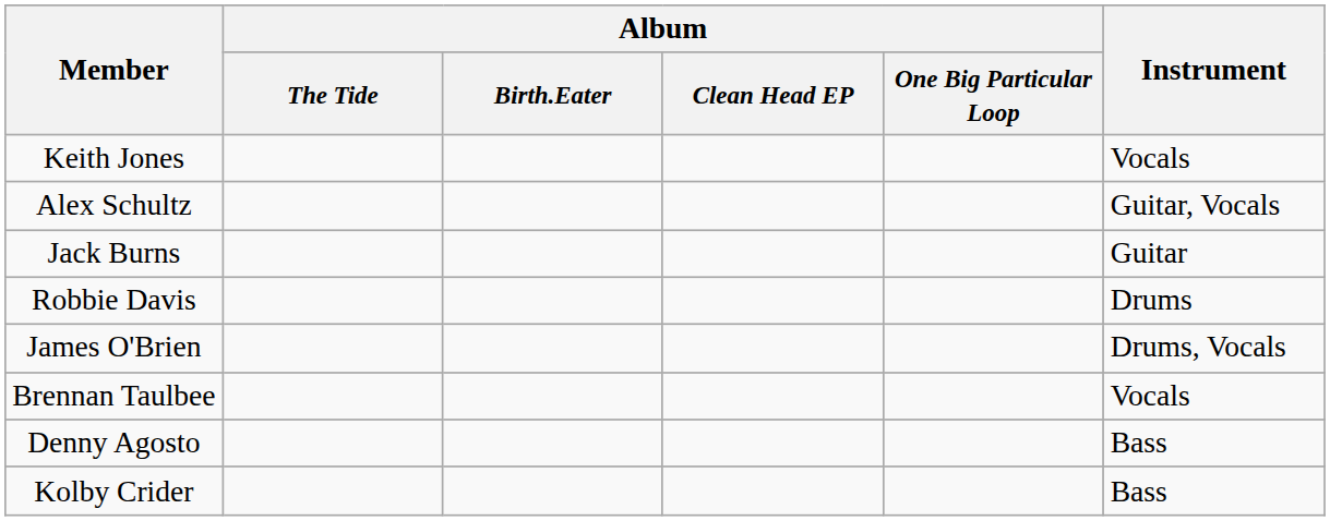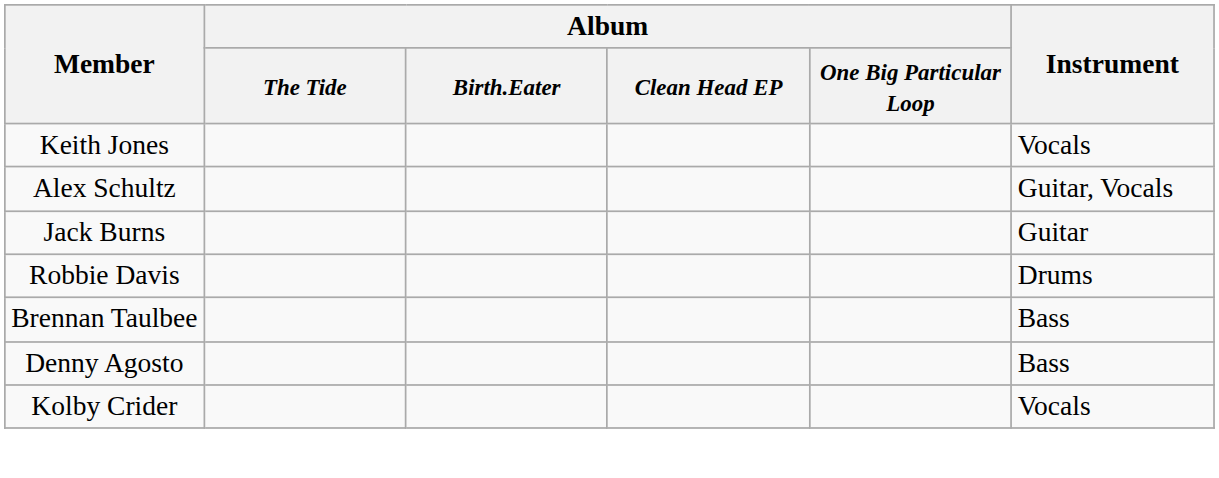 <table class="wikitable" style="text-align:center;">
 <tr>
 <th rowspan="2">Member</th>
 <th colspan="4">Album</th>
 <th style="width:110px;" rowspan="2">Instrument</th>
 </tr>
 <tr>
 <th style="width:110px;"><small><em>The Tide</em></small></th>
 <th style="width:110px;"><small><em>Birth.Eater</em></small></th>
 <th style="width:110px;"><small><em>Clean Head EP</em></small></th>
 <th style="width:110px;"><small><em>One Big Particular Loop</em></small></th>
 </tr>
 <tr>
 <td>Keith Jones</td>
 <td><strong></strong></td>
 <td><strong></strong></td>
 <td><strong></strong></td>
 <td><strong></strong></td>
 <td style="text-align:left;">Vocals</td>
 </tr>
 <tr>
 <td>Alex Schultz</td>
 <td><strong></strong></td>
 <td><strong></strong></td>
 <td><strong></strong></td>
 <td><strong></strong></td>
 <td style="text-align:left;">Guitar, Vocals</td>
 </tr>
 <tr>
 <td>Jack Burns</td>
 <td><strong></strong></td>
 <td><strong></strong></td>
 <td><strong></strong></td>
 <td><strong></strong></td>
 <td style="text-align:left;">Guitar</td>
 </tr>
 <tr>
 <td>Robbie Davis</td>
 <td><strong></strong></td>
 <td><strong></strong></td>
 <td><strong></strong></td>
 <td><strong></strong></td>
 <td style="text-align:left;">Drums</td>
 </tr>
 <tr>
-<td>James O'Brien</td>
-<td><strong></strong></td>
-<td><strong></strong></td>
-<td><strong></strong></td>
-<td><strong></strong></td>
-<td style="text-align:left;">Drums, Vocals</td>
-</tr>
-<tr>
 <td>Brennan Taulbee</td>
 <td><strong></strong></td>
 <td><strong></strong></td>
 <td><strong></strong></td>
 <td><strong></strong></td>
-<td style="text-align:left;">Vocals</td>
+<td style="text-align:left;">Bass</td>
 </tr>
 <tr>
 <td>Denny Agosto</td>
 <td><strong></strong></td>
 <td><strong></strong></td>
 <td><strong></strong></td>
 <td><strong></strong></td>
 <td style="text-align:left;">Bass</td>
 </tr>
 <tr>
 <td>Kolby Crider</td>
 <td><strong></strong></td>
 <td><strong></strong></td>
 <td><strong></strong></td>
 <td><strong></strong></td>
-<td style="text-align:left;">Bass</td>
+<td style="text-align:left;">Vocals</td>
 </tr>
 </table>
